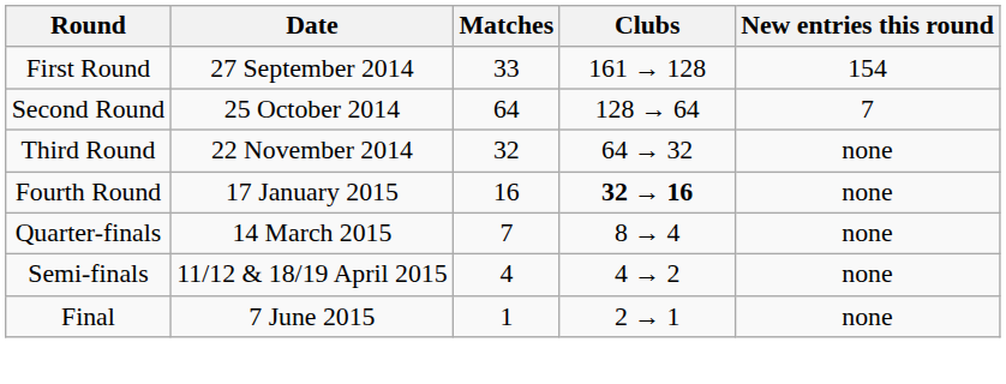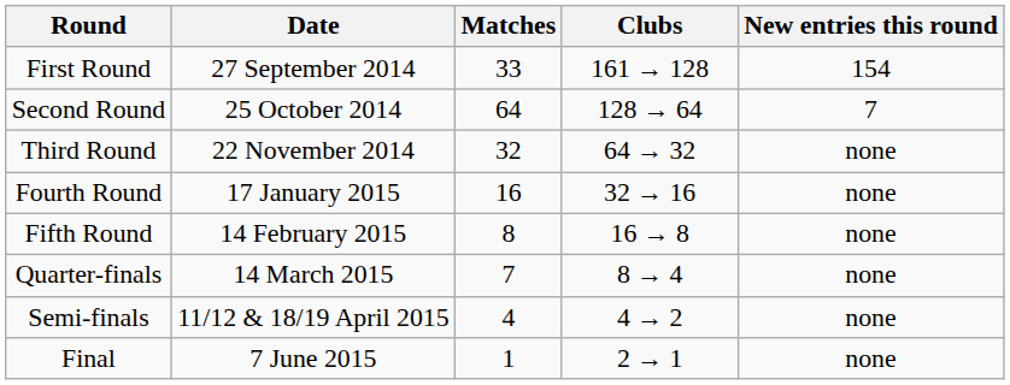 <table class="wikitable">
 <tr>
 <th>Round</th>
 <th>Date</th>
 <th>Matches</th>
 <th width=100>Clubs</th>
 <th>New entries this round</th>
 </tr>
 <tr align=center>
 <td>First Round</td>
 <td>27 September 2014</td>
 <td>33</td>
 <td>161 → 128</td>
 <td>154</td>
 </tr>
 <tr align=center>
 <td>Second Round</td>
 <td>25 October 2014</td>
 <td>64</td>
 <td>128 → 64</td>
 <td>7</td>
 </tr>
 <tr align=center>
 <td>Third Round</td>
 <td>22 November 2014</td>
 <td>32</td>
 <td>64 → 32</td>
 <td>none</td>
 </tr>
 <tr align=center>
 <td>Fourth Round</td>
 <td>17 January 2015</td>
 <td>16</td>
-<td><strong>32 → 16</strong></td>
+<td>32 → 16</td>
+<td>none</td>
+</tr>
+<tr align=center>
+<td>Fifth Round</td>
+<td>14 February 2015</td>
+<td>8</td>
+<td>16 → 8</td>
 <td>none</td>
 </tr>
 <tr align=center>
 <td>Quarter-finals</td>
 <td>14 March 2015</td>
 <td>7</td>
 <td>8 → 4</td>
 <td>none</td>
 </tr>
 <tr align=center>
 <td>Semi-finals</td>
 <td>11/12 & 18/19 April 2015</td>
 <td>4</td>
 <td>4 → 2</td>
 <td>none</td>
 </tr>
 <tr align=center>
 <td>Final</td>
 <td>7 June 2015</td>
 <td>1</td>
 <td>2 → 1</td>
 <td>none</td>
 </tr>
 </table>
